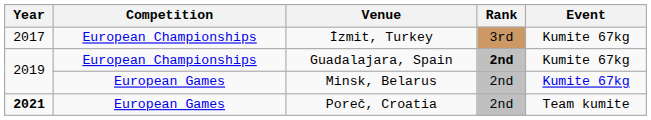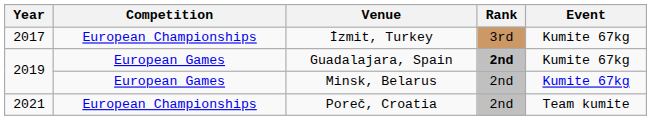 <table class="wikitable sortable" width=45% style="font-size:90%; text-align:center;">
 <tr>
 <th>Year</th>
 <th>Competition</th>
 <th>Venue</th>
 <th>Rank</th>
 <th>Event</th>
 </tr>
 <tr>
 <td>2017</td>
 <td><a href='#'>European Championships</a></td>
 <td>İzmit, Turkey</td>
 <td bgcolor="cc9966">3rd</td>
 <td>Kumite 67kg</td>
 </tr>
 <tr>
 <td rowspan=2>2019</td>
-<td><a href='#'>European Championships</a></td>
+<td><a href='#'>European Games</a></td>
 <td>Guadalajara, Spain</td>
 <td bgcolor="silver"><strong>2nd</strong></td>
 <td>Kumite 67kg</td>
 </tr>
 <tr>
 <td><a href='#'>European Games</a></td>
 <td>Minsk, Belarus</td>
 <td bgcolor="silver">2nd</td>
 <td><a href='#'>Kumite 67kg</a></td>
 </tr>
 <tr>
-<td><strong>2021</strong></td>
-<td><a href='#'>European Games</a></td>
+<td>2021</td>
+<td><a href='#'>European Championships</a></td>
 <td>Poreč, Croatia</td>
 <td bgcolor="silver">2nd</td>
 <td>Team kumite</td>
 </tr>
 </table>
